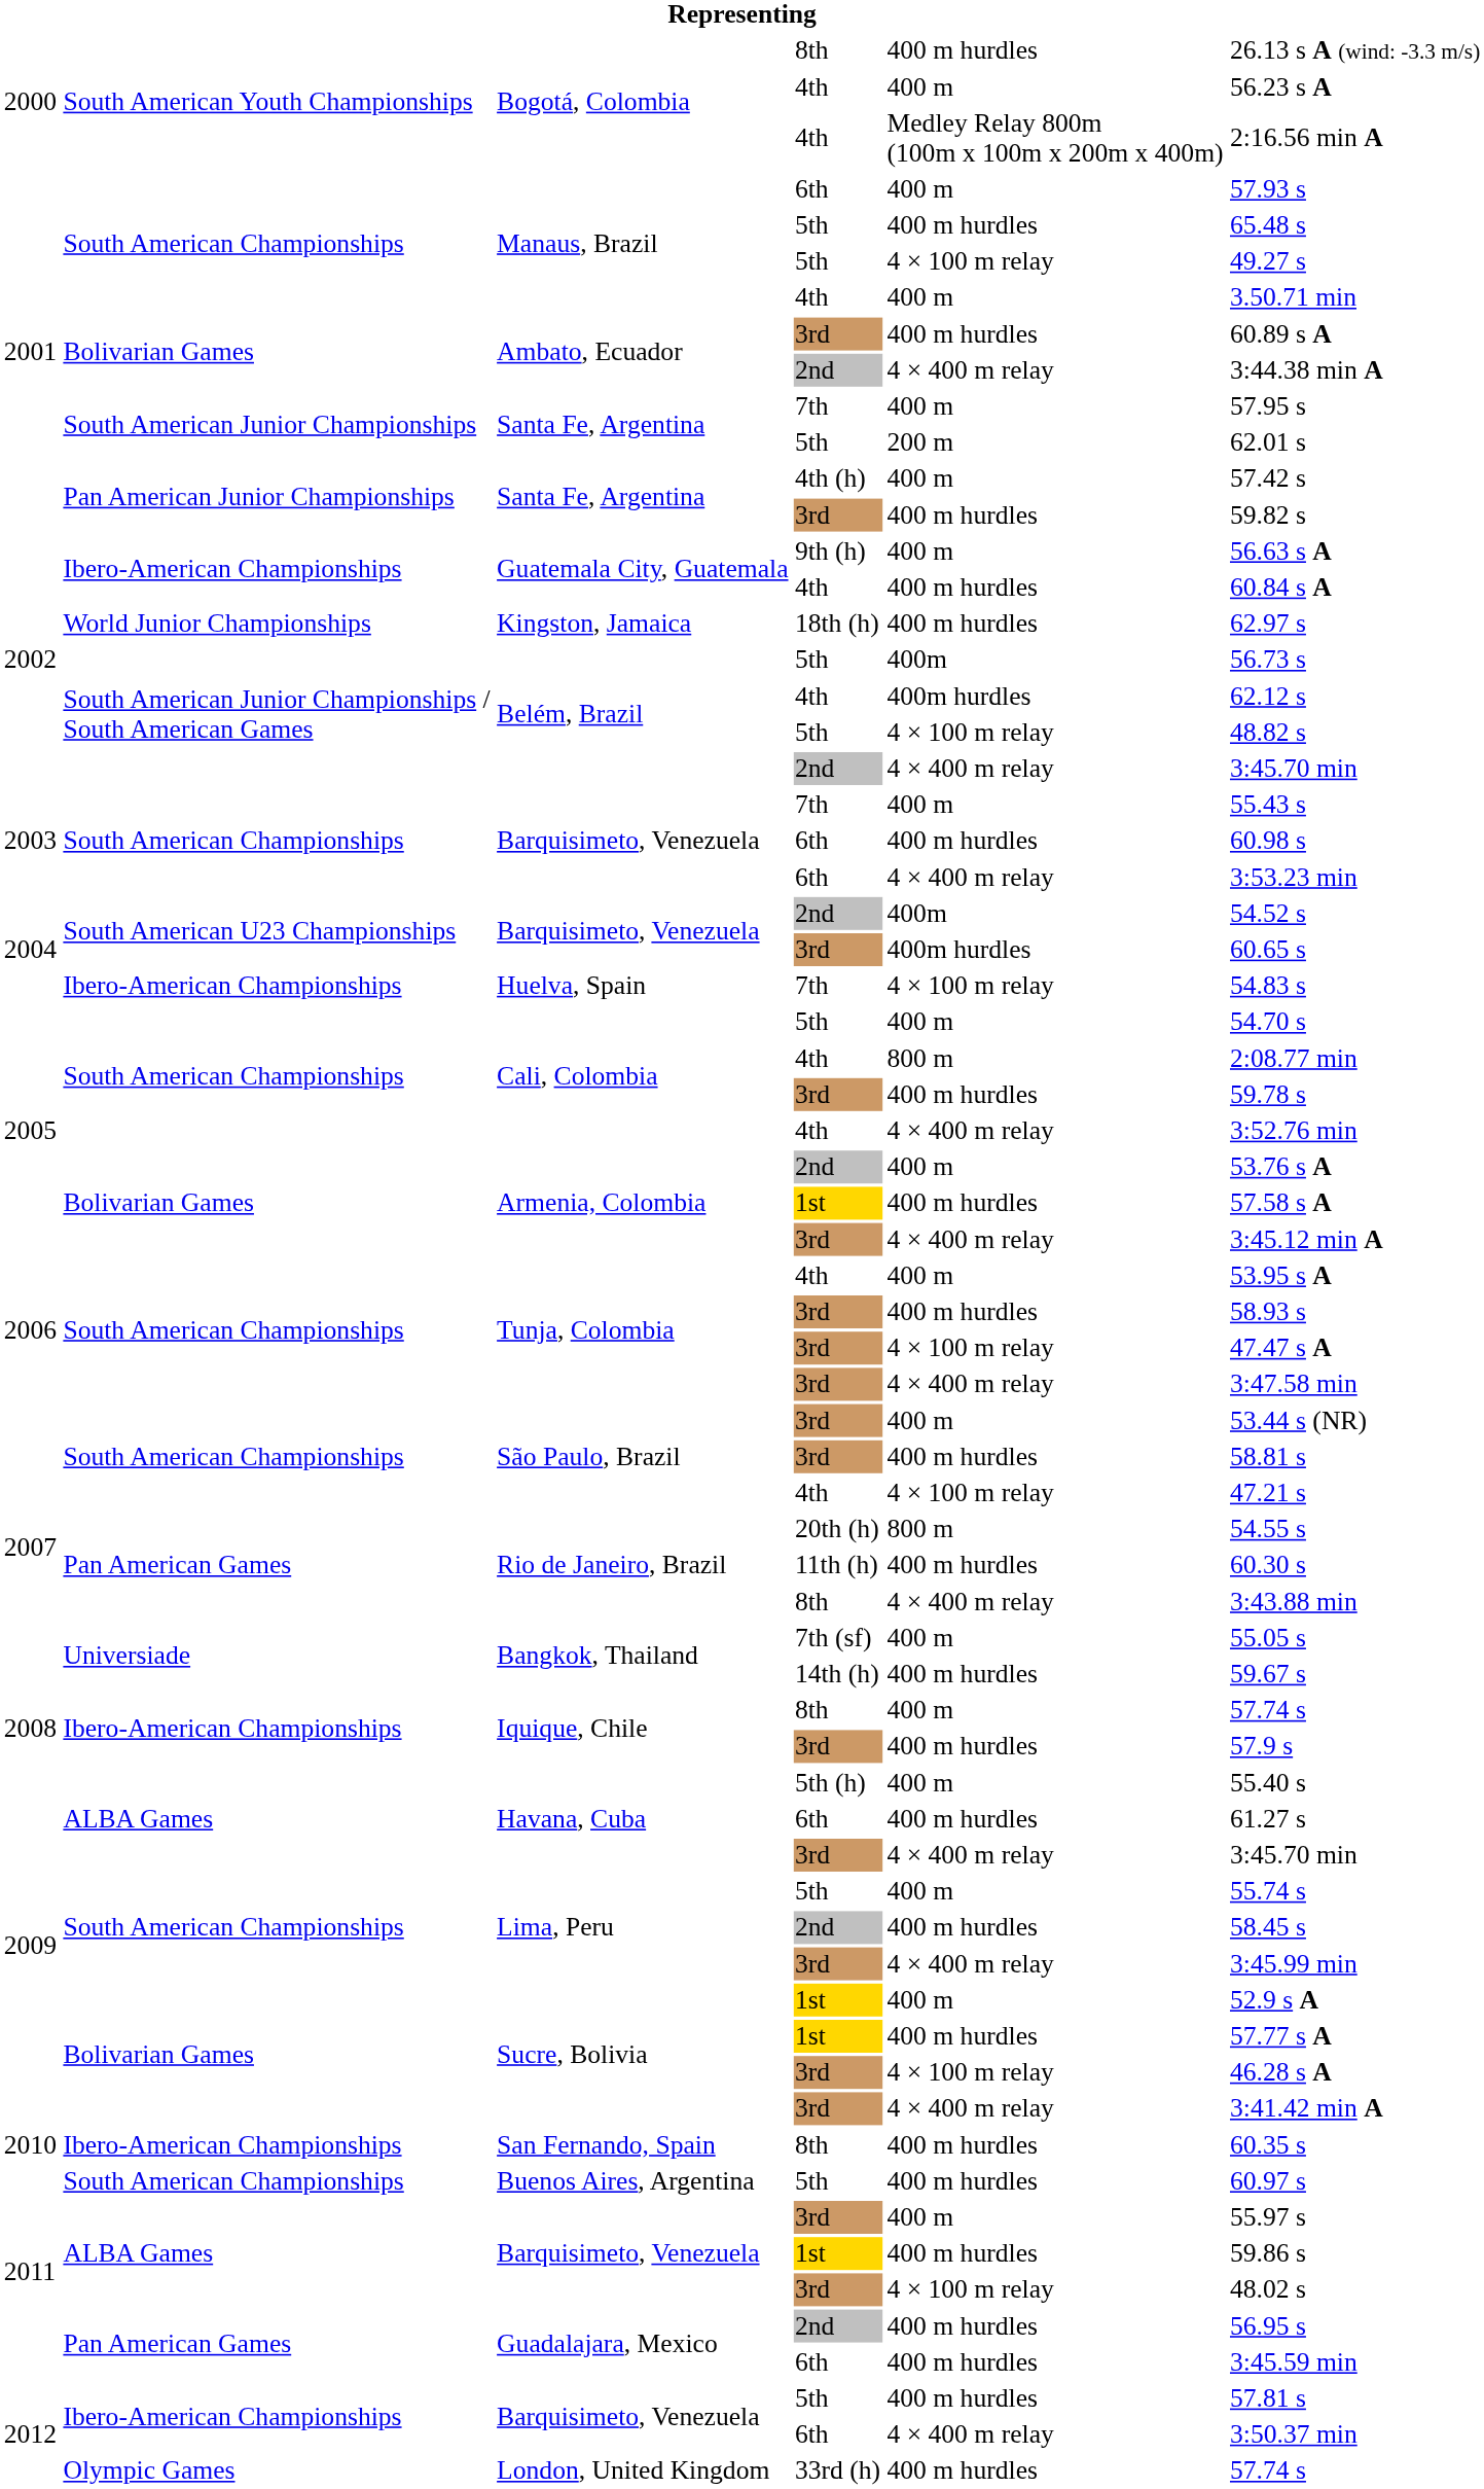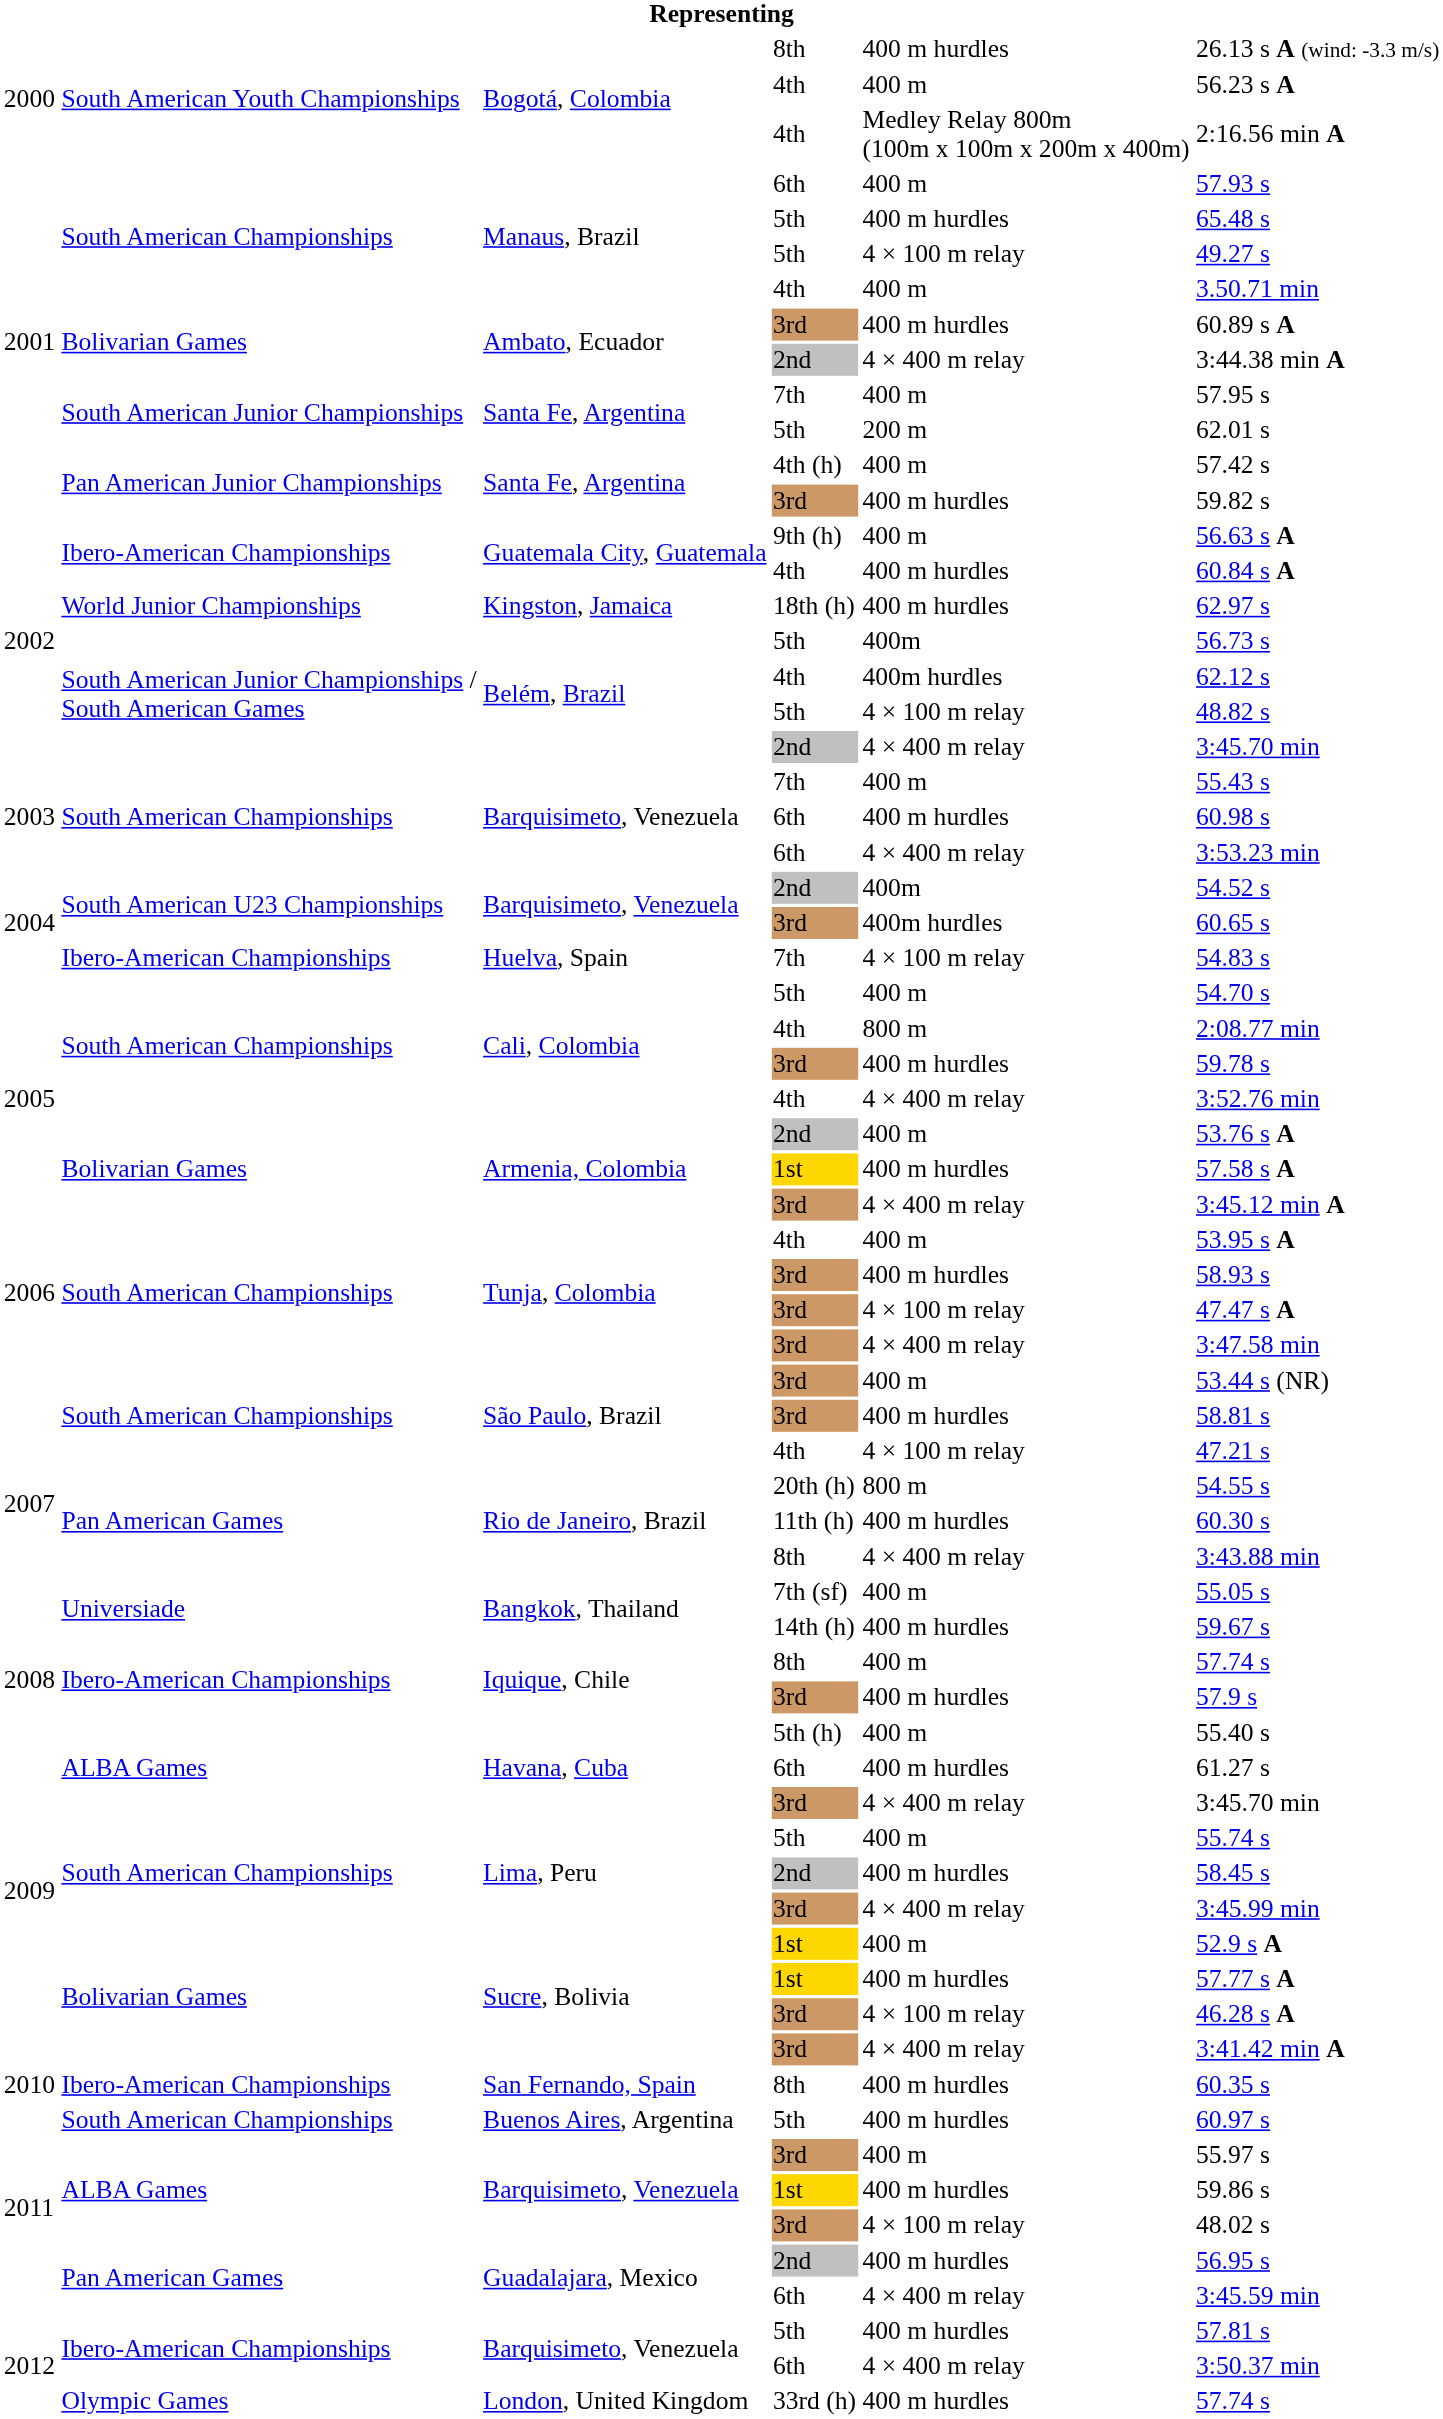 <table>
 <tr>
 <th colspan="6">Representing </th>
 </tr>
 <tr>
 <td rowspan=3>2000</td>
 <td rowspan=3><a href='#'>South American Youth Championships</a></td>
 <td rowspan=3><a href='#'>Bogotá</a>, <a href='#'>Colombia</a></td>
 <td>8th</td>
 <td>400 m hurdles</td>
 <td>26.13 s <strong>A</strong> <small>(wind: -3.3 m/s)</small></td>
 </tr>
 <tr>
 <td>4th</td>
 <td>400 m</td>
 <td>56.23 s <strong>A</strong></td>
 </tr>
 <tr>
 <td>4th</td>
 <td>Medley Relay 800m<br>(100m x 100m x 200m x 400m)</td>
 <td>2:16.56 min <strong>A</strong></td>
 </tr>
 <tr>
 <td rowspan=10>2001</td>
 <td rowspan=4><a href='#'>South American Championships</a></td>
 <td rowspan=4><a href='#'>Manaus</a>, Brazil</td>
 <td>6th</td>
 <td>400 m</td>
 <td><a href='#'>57.93 s</a></td>
 </tr>
 <tr>
 <td>5th</td>
 <td>400 m hurdles</td>
 <td><a href='#'>65.48 s</a></td>
 </tr>
 <tr>
 <td>5th</td>
 <td>4 × 100 m relay</td>
 <td><a href='#'>49.27 s</a></td>
 </tr>
 <tr>
 <td>4th</td>
 <td>400 m</td>
 <td><a href='#'>3.50.71 min</a></td>
 </tr>
 <tr>
 <td rowspan=2><a href='#'>Bolivarian Games</a></td>
 <td rowspan=2><a href='#'>Ambato</a>, Ecuador</td>
 <td bgcolor=cc9966>3rd</td>
 <td>400 m hurdles</td>
 <td>60.89 s <strong>A</strong></td>
 </tr>
 <tr>
 <td bgcolor=silver>2nd</td>
 <td>4 × 400 m relay</td>
 <td>3:44.38 min <strong>A</strong></td>
 </tr>
 <tr>
 <td rowspan=2><a href='#'>South American Junior Championships</a></td>
 <td rowspan=2><a href='#'>Santa Fe</a>, <a href='#'>Argentina</a></td>
 <td>7th</td>
 <td>400 m</td>
 <td>57.95 s</td>
 </tr>
 <tr>
 <td>5th</td>
 <td>200 m</td>
 <td>62.01 s</td>
 </tr>
 <tr>
 <td rowspan=2><a href='#'>Pan American Junior Championships</a></td>
 <td rowspan=2><a href='#'>Santa Fe</a>, <a href='#'>Argentina</a></td>
 <td>4th (h)</td>
 <td>400 m</td>
 <td>57.42 s</td>
 </tr>
 <tr>
 <td bgcolor=cc9966>3rd</td>
 <td>400 m hurdles</td>
 <td>59.82 s</td>
 </tr>
 <tr>
 <td rowspan=7>2002</td>
 <td rowspan=2><a href='#'>Ibero-American Championships</a></td>
 <td rowspan=2><a href='#'>Guatemala City</a>, <a href='#'>Guatemala</a></td>
 <td>9th (h)</td>
 <td>400 m</td>
 <td><a href='#'>56.63 s</a> <strong>A</strong></td>
 </tr>
 <tr>
 <td>4th</td>
 <td>400 m hurdles</td>
 <td><a href='#'>60.84 s</a> <strong>A</strong></td>
 </tr>
 <tr>
 <td><a href='#'>World Junior Championships</a></td>
 <td><a href='#'>Kingston</a>, <a href='#'>Jamaica</a></td>
 <td>18th (h)</td>
 <td>400 m hurdles</td>
 <td><a href='#'>62.97 s</a></td>
 </tr>
 <tr>
 <td rowspan=4><a href='#'>South American Junior Championships</a> /<br> <a href='#'>South American Games</a></td>
 <td rowspan=4><a href='#'>Belém</a>, <a href='#'>Brazil</a></td>
 <td>5th</td>
 <td>400m</td>
 <td><a href='#'>56.73 s</a></td>
 </tr>
 <tr>
 <td>4th</td>
 <td>400m hurdles</td>
 <td><a href='#'>62.12 s</a></td>
 </tr>
 <tr>
 <td>5th</td>
 <td>4 × 100 m relay</td>
 <td><a href='#'>48.82 s</a></td>
 </tr>
 <tr>
 <td bgcolor=silver>2nd</td>
 <td>4 × 400 m relay</td>
 <td><a href='#'>3:45.70 min</a></td>
 </tr>
 <tr>
 <td rowspan=3>2003</td>
 <td rowspan=3><a href='#'>South American Championships</a></td>
 <td rowspan=3><a href='#'>Barquisimeto</a>, Venezuela</td>
 <td>7th</td>
 <td>400 m</td>
 <td><a href='#'>55.43 s</a></td>
 </tr>
 <tr>
 <td>6th</td>
 <td>400 m hurdles</td>
 <td><a href='#'>60.98 s</a></td>
 </tr>
 <tr>
 <td>6th</td>
 <td>4 × 400 m relay</td>
 <td><a href='#'>3:53.23 min</a></td>
 </tr>
 <tr>
 <td rowspan=3>2004</td>
 <td rowspan=2><a href='#'>South American U23 Championships</a></td>
 <td rowspan=2><a href='#'>Barquisimeto</a>, <a href='#'>Venezuela</a></td>
 <td bgcolor=silver>2nd</td>
 <td>400m</td>
 <td><a href='#'>54.52 s</a></td>
 </tr>
 <tr>
 <td bgcolor="cc9966">3rd</td>
 <td>400m hurdles</td>
 <td><a href='#'>60.65 s</a></td>
 </tr>
 <tr>
 <td><a href='#'>Ibero-American Championships</a></td>
 <td><a href='#'>Huelva</a>, Spain</td>
 <td>7th</td>
 <td>4 × 100 m relay</td>
 <td><a href='#'>54.83 s</a></td>
 </tr>
 <tr>
 <td rowspan=7>2005</td>
 <td rowspan=4><a href='#'>South American Championships</a></td>
 <td rowspan=4><a href='#'>Cali</a>, <a href='#'>Colombia</a></td>
 <td>5th</td>
 <td>400 m</td>
 <td><a href='#'>54.70 s</a></td>
 </tr>
 <tr>
 <td>4th</td>
 <td>800 m</td>
 <td><a href='#'>2:08.77 min</a></td>
 </tr>
 <tr>
 <td bgcolor=cc9966>3rd</td>
 <td>400 m hurdles</td>
 <td><a href='#'>59.78 s</a></td>
 </tr>
 <tr>
 <td>4th</td>
 <td>4 × 400 m relay</td>
 <td><a href='#'>3:52.76 min</a></td>
 </tr>
 <tr>
 <td rowspan=3><a href='#'>Bolivarian Games</a></td>
 <td rowspan=3><a href='#'>Armenia, Colombia</a></td>
 <td bgcolor=silver>2nd</td>
 <td>400 m</td>
 <td><a href='#'>53.76 s</a> <strong>A</strong></td>
 </tr>
 <tr>
 <td bgcolor=gold>1st</td>
 <td>400 m hurdles</td>
 <td><a href='#'>57.58 s</a> <strong>A</strong></td>
 </tr>
 <tr>
 <td bgcolor=cc9966>3rd</td>
 <td>4 × 400 m relay</td>
 <td><a href='#'>3:45.12 min</a> <strong>A</strong></td>
 </tr>
 <tr>
 <td rowspan=4>2006</td>
 <td rowspan=4><a href='#'>South American Championships</a></td>
 <td rowspan=4><a href='#'>Tunja</a>, <a href='#'>Colombia</a></td>
 <td>4th</td>
 <td>400 m</td>
 <td><a href='#'>53.95 s</a> <strong>A</strong></td>
 </tr>
 <tr>
 <td bgcolor=cc9966>3rd</td>
 <td>400 m hurdles</td>
 <td><a href='#'>58.93 s</a></td>
 </tr>
 <tr>
 <td bgcolor=cc9966>3rd</td>
 <td>4 × 100 m relay</td>
 <td><a href='#'>47.47 s</a> <strong>A</strong></td>
 </tr>
 <tr>
 <td bgcolor=cc9966>3rd</td>
 <td>4 × 400 m relay</td>
 <td><a href='#'>3:47.58 min</a></td>
 </tr>
 <tr>
 <td rowspan=8>2007</td>
 <td rowspan=3><a href='#'>South American Championships</a></td>
 <td rowspan=3><a href='#'>São Paulo</a>, Brazil</td>
 <td bgcolor=cc9966>3rd</td>
 <td>400 m</td>
 <td><a href='#'>53.44 s</a> (NR)</td>
 </tr>
 <tr>
 <td bgcolor=cc9966>3rd</td>
 <td>400 m hurdles</td>
 <td><a href='#'>58.81 s</a></td>
 </tr>
 <tr>
 <td>4th</td>
 <td>4 × 100 m relay</td>
 <td><a href='#'>47.21 s</a></td>
 </tr>
 <tr>
 <td rowspan=3><a href='#'>Pan American Games</a></td>
 <td rowspan=3><a href='#'>Rio de Janeiro</a>, Brazil</td>
 <td>20th (h)</td>
 <td>800 m</td>
 <td><a href='#'>54.55 s</a></td>
 </tr>
 <tr>
 <td>11th (h)</td>
 <td>400 m hurdles</td>
 <td><a href='#'>60.30 s</a></td>
 </tr>
 <tr>
 <td>8th</td>
 <td>4 × 400 m relay</td>
 <td><a href='#'>3:43.88 min</a></td>
 </tr>
 <tr>
 <td rowspan=2><a href='#'>Universiade</a></td>
 <td rowspan=2><a href='#'>Bangkok</a>, Thailand</td>
 <td>7th (sf)</td>
 <td>400 m</td>
 <td><a href='#'>55.05 s</a></td>
 </tr>
 <tr>
 <td>14th (h)</td>
 <td>400 m hurdles</td>
 <td><a href='#'>59.67 s</a></td>
 </tr>
 <tr>
 <td rowspan=2>2008</td>
 <td rowspan=2><a href='#'>Ibero-American Championships</a></td>
 <td rowspan=2><a href='#'>Iquique</a>, Chile</td>
 <td>8th</td>
 <td>400 m</td>
 <td><a href='#'>57.74 s</a></td>
 </tr>
 <tr>
 <td bgcolor=cc9966>3rd</td>
 <td>400 m hurdles</td>
 <td><a href='#'>57.9 s</a></td>
 </tr>
 <tr>
 <td rowspan=10>2009</td>
 <td rowspan=3><a href='#'>ALBA Games</a></td>
 <td rowspan=3><a href='#'>Havana</a>, <a href='#'>Cuba</a></td>
 <td>5th (h)</td>
 <td>400 m</td>
 <td>55.40 s</td>
 </tr>
 <tr>
 <td>6th</td>
 <td>400 m hurdles</td>
 <td>61.27 s</td>
 </tr>
 <tr>
 <td bgcolor=cc9966>3rd</td>
 <td>4 × 400 m relay</td>
 <td>3:45.70 min</td>
 </tr>
 <tr>
 <td rowspan=3><a href='#'>South American Championships</a></td>
 <td rowspan=3><a href='#'>Lima</a>, Peru</td>
 <td>5th</td>
 <td>400 m</td>
 <td><a href='#'>55.74 s</a></td>
 </tr>
 <tr>
 <td bgcolor=silver>2nd</td>
 <td>400 m hurdles</td>
 <td><a href='#'>58.45 s</a></td>
 </tr>
 <tr>
 <td bgcolor=cc9966>3rd</td>
 <td>4 × 400 m relay</td>
 <td><a href='#'>3:45.99 min</a></td>
 </tr>
 <tr>
 <td rowspan=4><a href='#'>Bolivarian Games</a></td>
 <td rowspan=4><a href='#'>Sucre</a>, Bolivia</td>
 <td bgcolor=gold>1st</td>
 <td>400 m</td>
 <td><a href='#'>52.9 s</a> <strong>A</strong></td>
 </tr>
 <tr>
 <td bgcolor=gold>1st</td>
 <td>400 m hurdles</td>
 <td><a href='#'>57.77 s</a> <strong>A</strong></td>
 </tr>
 <tr>
 <td bgcolor=cc9966>3rd</td>
 <td>4 × 100 m relay</td>
 <td><a href='#'>46.28 s</a> <strong>A</strong></td>
 </tr>
 <tr>
 <td bgcolor=cc9966>3rd</td>
 <td>4 × 400 m relay</td>
 <td><a href='#'>3:41.42 min</a> <strong>A</strong></td>
 </tr>
 <tr>
 <td>2010</td>
 <td><a href='#'>Ibero-American Championships</a></td>
 <td><a href='#'>San Fernando, Spain</a></td>
 <td>8th</td>
 <td>400 m hurdles</td>
 <td><a href='#'>60.35 s</a></td>
 </tr>
 <tr>
 <td rowspan=6>2011</td>
 <td><a href='#'>South American Championships</a></td>
 <td><a href='#'>Buenos Aires</a>, Argentina</td>
 <td>5th</td>
 <td>400 m hurdles</td>
 <td><a href='#'>60.97 s</a></td>
 </tr>
 <tr>
 <td rowspan=3><a href='#'>ALBA Games</a></td>
 <td rowspan=3><a href='#'>Barquisimeto</a>, <a href='#'>Venezuela</a></td>
 <td bgcolor=cc9966>3rd</td>
 <td>400 m</td>
 <td>55.97 s</td>
 </tr>
 <tr>
 <td bgcolor=gold>1st</td>
 <td>400 m hurdles</td>
 <td>59.86 s</td>
 </tr>
 <tr>
 <td bgcolor=cc9966>3rd</td>
 <td>4 × 100 m relay</td>
 <td>48.02 s</td>
 </tr>
 <tr>
 <td rowspan=2><a href='#'>Pan American Games</a></td>
 <td rowspan=2><a href='#'>Guadalajara</a>, Mexico</td>
 <td bgcolor=silver>2nd</td>
 <td>400 m hurdles</td>
 <td><a href='#'>56.95 s</a></td>
 </tr>
 <tr>
 <td>6th</td>
-<td>400 m hurdles</td>
+<td>4 × 400 m relay</td>
 <td><a href='#'>3:45.59 min</a></td>
 </tr>
 <tr>
 <td rowspan=3>2012</td>
 <td rowspan=2><a href='#'>Ibero-American Championships</a></td>
 <td rowspan=2><a href='#'>Barquisimeto</a>, Venezuela</td>
 <td>5th</td>
 <td>400 m hurdles</td>
 <td><a href='#'>57.81 s</a></td>
 </tr>
 <tr>
 <td>6th</td>
 <td>4 × 400 m relay</td>
 <td><a href='#'>3:50.37 min</a></td>
 </tr>
 <tr>
 <td><a href='#'>Olympic Games</a></td>
 <td><a href='#'>London</a>, United Kingdom</td>
 <td>33rd (h)</td>
 <td>400 m hurdles</td>
 <td><a href='#'>57.74 s</a></td>
 </tr>
 </table>
